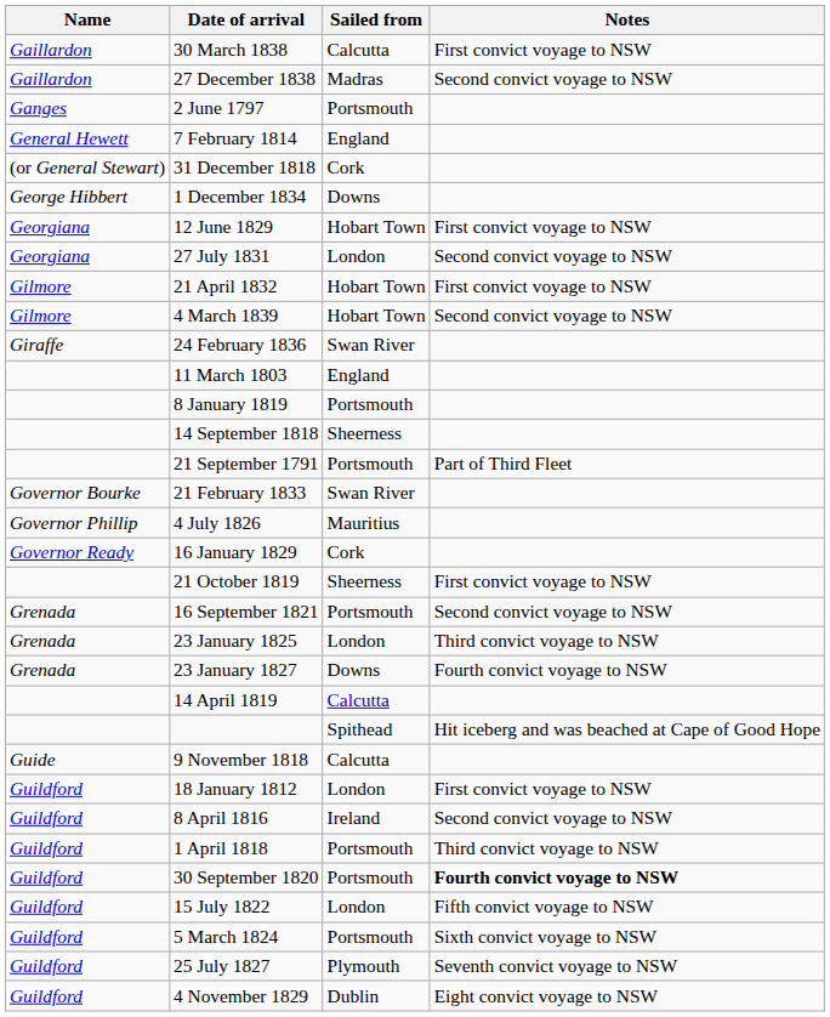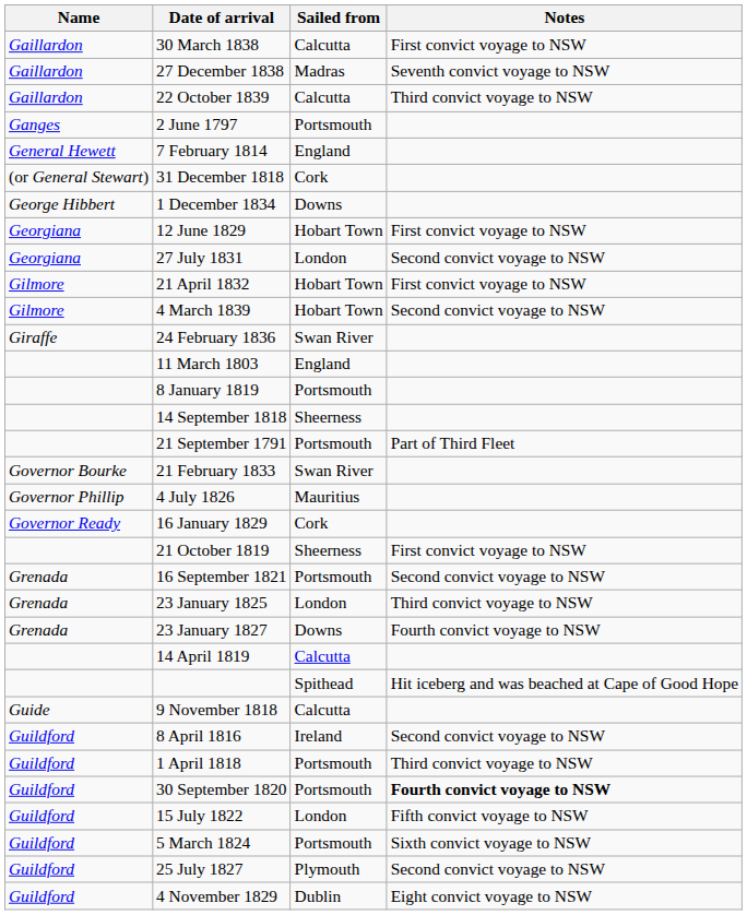 <table class="wikitable sortable" border="1">
 <tr>
 <th>Name</th>
 <th>Date of arrival</th>
 <th>Sailed from</th>
 <th>Notes</th>
 </tr>
 <tr>
 <td><a href='#'><em>Gaillardon</em></a></td>
 <td>30 March 1838</td>
 <td>Calcutta</td>
 <td>First convict voyage to NSW</td>
 </tr>
 <tr>
 <td><a href='#'><em>Gaillardon</em></a></td>
 <td>27 December 1838</td>
 <td>Madras</td>
-<td>Second convict voyage to NSW</td>
+<td>Seventh convict voyage to NSW</td>
+</tr>
+<tr>
+<td><a href='#'><em>Gaillardon</em></a></td>
+<td>22 October 1839</td>
+<td>Calcutta</td>
+<td>Third convict voyage to NSW</td>
 </tr>
 <tr>
 <td><a href='#'><em>Ganges</em></a></td>
 <td>2 June 1797</td>
 <td>Portsmouth</td>
 <td></td>
 </tr>
 <tr>
 <td><a href='#'><em>General Hewett</em></a></td>
 <td>7 February 1814</td>
 <td>England</td>
 <td></td>
 </tr>
 <tr>
 <td> (or <em>General Stewart</em>)</td>
 <td>31 December 1818</td>
 <td>Cork</td>
 <td></td>
 </tr>
 <tr>
 <td><em>George Hibbert</em></td>
 <td>1 December 1834</td>
 <td>Downs</td>
 <td></td>
 </tr>
 <tr>
 <td><a href='#'><em>Georgiana</em></a></td>
 <td>12 June 1829</td>
 <td>Hobart Town</td>
 <td>First convict voyage to NSW</td>
 </tr>
 <tr>
 <td><a href='#'><em>Georgiana</em></a></td>
 <td>27 July 1831</td>
 <td>London</td>
 <td>Second convict voyage to NSW</td>
 </tr>
 <tr>
 <td><a href='#'><em>Gilmore</em></a></td>
 <td>21 April 1832</td>
 <td>Hobart Town</td>
 <td>First convict voyage to NSW</td>
 </tr>
 <tr>
 <td><a href='#'><em>Gilmore</em></a></td>
 <td>4 March 1839</td>
 <td>Hobart Town</td>
 <td>Second convict voyage to NSW</td>
 </tr>
 <tr>
 <td><em>Giraffe</em></td>
 <td>24 February 1836</td>
 <td>Swan River</td>
 <td></td>
 </tr>
 <tr>
 <td></td>
 <td>11 March 1803</td>
 <td>England</td>
 <td></td>
 </tr>
 <tr>
 <td></td>
 <td>8 January 1819</td>
 <td>Portsmouth</td>
 <td></td>
 </tr>
 <tr>
 <td></td>
 <td>14 September 1818</td>
 <td>Sheerness</td>
 <td></td>
 </tr>
 <tr>
 <td></td>
 <td>21 September 1791</td>
 <td>Portsmouth</td>
 <td>Part of Third Fleet</td>
 </tr>
 <tr>
 <td><em>Governor Bourke</em></td>
 <td>21 February 1833</td>
 <td>Swan River</td>
 <td></td>
 </tr>
 <tr>
 <td><em>Governor Phillip</em></td>
 <td>4 July 1826</td>
 <td>Mauritius</td>
 <td></td>
 </tr>
 <tr>
 <td><a href='#'><em>Governor Ready</em></a></td>
 <td>16 January 1829</td>
 <td>Cork</td>
 <td></td>
 </tr>
 <tr>
 <td></td>
 <td>21 October 1819</td>
 <td>Sheerness</td>
 <td>First convict voyage to NSW</td>
 </tr>
 <tr>
 <td><em>Grenada</em></td>
 <td>16 September 1821</td>
 <td>Portsmouth</td>
 <td>Second convict voyage to NSW</td>
 </tr>
 <tr>
 <td><em>Grenada</em></td>
 <td>23 January 1825</td>
 <td>London</td>
 <td>Third convict voyage to NSW</td>
 </tr>
 <tr>
 <td><em>Grenada</em></td>
 <td>23 January 1827</td>
 <td>Downs</td>
 <td>Fourth convict voyage to NSW</td>
 </tr>
 <tr>
 <td></td>
 <td>14 April 1819</td>
 <td><a href='#'>Calcutta</a></td>
 <td></td>
 </tr>
 <tr>
 <td></td>
 <td></td>
 <td>Spithead</td>
 <td>Hit iceberg and was beached at Cape of Good Hope</td>
 </tr>
 <tr>
 <td><em>Guide</em></td>
 <td>9 November 1818</td>
 <td>Calcutta</td>
 <td></td>
 </tr>
 <tr>
 <td><a href='#'><em>Guildford</em></a></td>
-<td>18 January 1812</td>
-<td>London</td>
-<td>First convict voyage to NSW</td>
-</tr>
-<tr>
-<td><a href='#'><em>Guildford</em></a></td>
 <td>8 April 1816</td>
 <td>Ireland</td>
 <td>Second convict voyage to NSW</td>
 </tr>
 <tr>
 <td><a href='#'><em>Guildford</em></a></td>
 <td>1 April 1818</td>
 <td>Portsmouth</td>
 <td>Third convict voyage to NSW</td>
 </tr>
 <tr>
 <td><a href='#'><em>Guildford</em></a></td>
 <td>30 September 1820</td>
 <td>Portsmouth</td>
 <td><strong>Fourth convict voyage to NSW</strong></td>
 </tr>
 <tr>
 <td><a href='#'><em>Guildford</em></a></td>
 <td>15 July 1822</td>
 <td>London</td>
 <td>Fifth convict voyage to NSW</td>
 </tr>
 <tr>
 <td><a href='#'><em>Guildford</em></a></td>
 <td>5 March 1824</td>
 <td>Portsmouth</td>
 <td>Sixth convict voyage to NSW</td>
 </tr>
 <tr>
 <td><a href='#'><em>Guildford</em></a></td>
 <td>25 July 1827</td>
 <td>Plymouth</td>
-<td>Seventh convict voyage to NSW</td>
+<td>Second convict voyage to NSW</td>
 </tr>
 <tr>
 <td><a href='#'><em>Guildford</em></a></td>
 <td>4 November 1829</td>
 <td>Dublin</td>
 <td>Eight convict voyage to NSW</td>
 </tr>
 </table>
